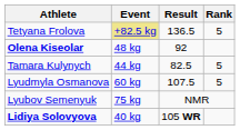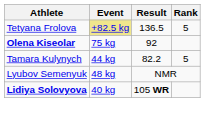 <table class=wikitable style="font-size:90%">
 <tr>
 <th>Athlete</th>
 <th>Event</th>
 <th>Result</th>
 <th>Rank</th>
 </tr>
 <tr>
 <td><a href='#'>Tetyana Frolova</a></td>
 <td style="background: khaki;"><a href='#'>+82.5 kg</a></td>
 <td style="text-align:center;">136.5</td>
 <td style="text-align:center;">5</td>
 </tr>
 <tr>
 <td><strong><a href='#'>Olena Kiseolar</a></strong></td>
-<td><a href='#'>48 kg</a></td>
+<td><a href='#'>75 kg</a></td>
 <td style="text-align:center;">92</td>
 <td style="text-align:center;"></td>
 </tr>
 <tr>
 <td><a href='#'>Tamara Kulynych</a></td>
 <td><a href='#'>44 kg</a></td>
-<td style="text-align:center;">82.5</td>
-<td style="text-align:center;">5</td>
-</tr>
-<tr>
-<td><a href='#'>Lyudmyla Osmanova</a></td>
-<td><a href='#'>60 kg</a></td>
-<td style="text-align:center;">107.5</td>
+<td style="text-align:center;">82.2</td>
 <td style="text-align:center;">5</td>
 </tr>
 <tr>
 <td><a href='#'>Lyubov Semenyuk</a></td>
-<td><a href='#'>75 kg</a></td>
+<td><a href='#'>48 kg</a></td>
 <td style="text-align:center;" colspan="2">NMR</td>
 </tr>
 <tr>
 <td><strong><a href='#'>Lidiya Solovyova</a></strong></td>
 <td><a href='#'>40 kg</a></td>
 <td style="text-align:center;">105 <strong>WR</strong></td>
 <td style="text-align:center;"></td>
 </tr>
 </table>
